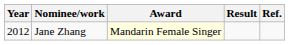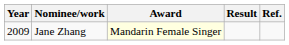 <table class="wikitable">
 <tr>
 <th>Year</th>
 <th>Nominee/work</th>
 <th>Award</th>
 <th><strong>Result</strong></th>
 <th>Ref.</th>
 </tr>
 <tr>
-<td>2012</td>
+<td>2009</td>
 <td>Jane Zhang</td>
 <td style="background: lightyellow;">Mandarin Female Singer</td>
 <td></td>
 <td></td>
 </tr>
 </table>
